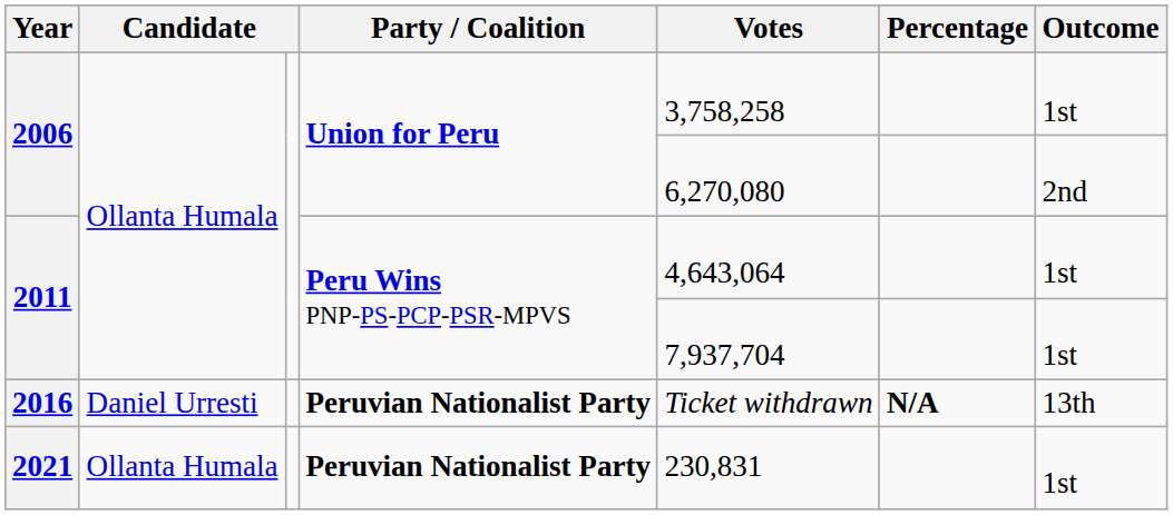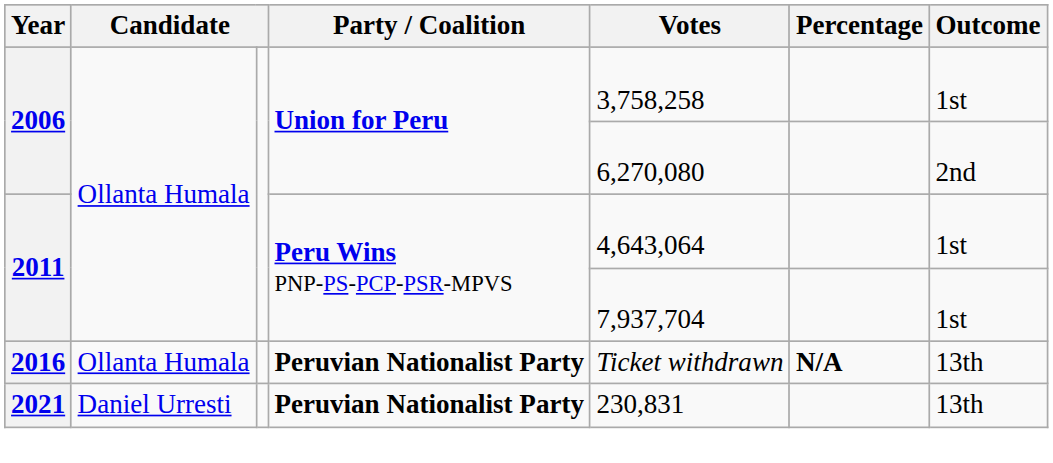 <table class="wikitable">
 <tr>
 <th>Year</th>
 <th colspan="2">Candidate</th>
 <th>Party / Coalition</th>
 <th>Votes</th>
 <th>Percentage</th>
 <th>Outcome</th>
 </tr>
 <tr>
 <th rowspan="2"><a href='#'>2006</a></th>
 <td rowspan="4"><a href='#'>Ollanta Humala</a></td>
 <td rowspan="4"></td>
 <td rowspan="2"><strong><a href='#'>Union for Peru</a></strong><br></td>
 <td><br>3,758,258</td>
 <td></td>
 <td><br>1st</td>
 </tr>
 <tr>
 <td><br>6,270,080</td>
 <td></td>
 <td><br>2nd</td>
 </tr>
 <tr>
 <th rowspan="2"><a href='#'>2011</a></th>
 <td rowspan="2"><strong><a href='#'>Peru Wins</a></strong><br><small>PNP-<a href='#'>PS</a>-<a href='#'>PCP</a>-<a href='#'>PSR</a>-MPVS</small></td>
 <td><br>4,643,064</td>
 <td></td>
 <td><br>1st</td>
 </tr>
 <tr>
 <td><br>7,937,704</td>
 <td></td>
 <td><br>1st</td>
 </tr>
 <tr>
 <th><a href='#'>2016</a></th>
-<td><a href='#'>Daniel Urresti</a></td>
+<td><a href='#'>Ollanta Humala</a></td>
 <td></td>
 <td><strong>Peruvian Nationalist Party</strong></td>
 <td><em>Ticket withdrawn</em></td>
 <td><strong>N/A</strong></td>
 <td>13th</td>
 </tr>
 <tr>
 <th><a href='#'>2021</a></th>
-<td><a href='#'>Ollanta Humala</a></td>
+<td><a href='#'>Daniel Urresti</a></td>
 <td></td>
 <td><strong>Peruvian Nationalist Party</strong></td>
 <td>230,831</td>
 <td></td>
-<td><br>1st</td>
+<td>13th</td>
 </tr>
 </table>
